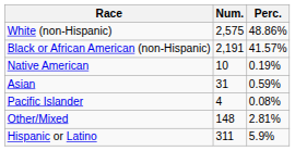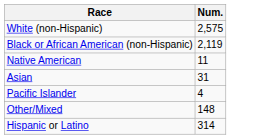 <table class="wikitable">
 <tr>
 <th>Race</th>
 <th>Num.</th>
-<th>Perc.</th>
 </tr>
 <tr>
 <td><a href='#'>White</a> (non-Hispanic)</td>
 <td>2,575</td>
-<td>48.86%</td>
 </tr>
 <tr>
 <td><a href='#'>Black or African American</a> (non-Hispanic)</td>
-<td>2,191</td>
-<td>41.57%</td>
+<td>2,119</td>
 </tr>
 <tr>
 <td><a href='#'>Native American</a></td>
-<td>10</td>
-<td>0.19%</td>
+<td>11</td>
 </tr>
 <tr>
 <td><a href='#'>Asian</a></td>
 <td>31</td>
-<td>0.59%</td>
 </tr>
 <tr>
 <td><a href='#'>Pacific Islander</a></td>
 <td>4</td>
-<td>0.08%</td>
 </tr>
 <tr>
 <td><a href='#'>Other/Mixed</a></td>
 <td>148</td>
-<td>2.81%</td>
 </tr>
 <tr>
 <td><a href='#'>Hispanic</a> or <a href='#'>Latino</a></td>
-<td>311</td>
-<td>5.9%</td>
+<td>314</td>
 </tr>
 </table>
